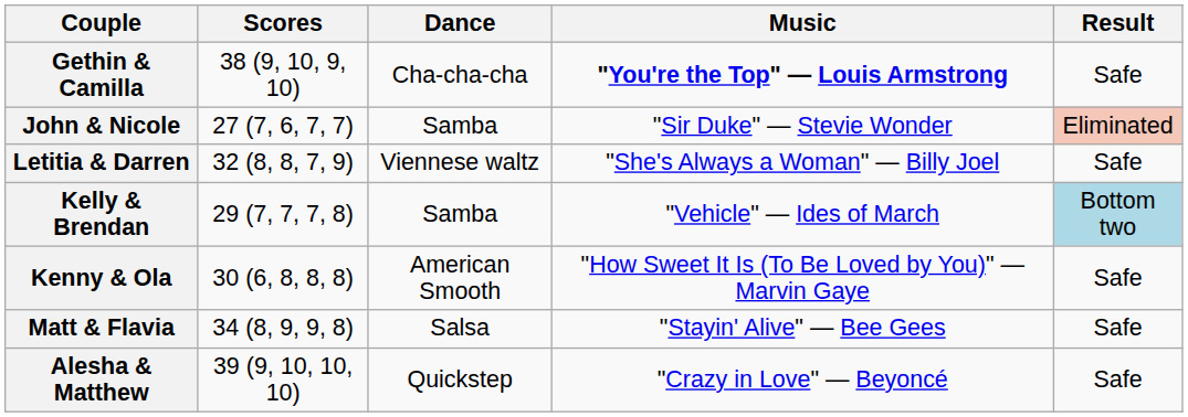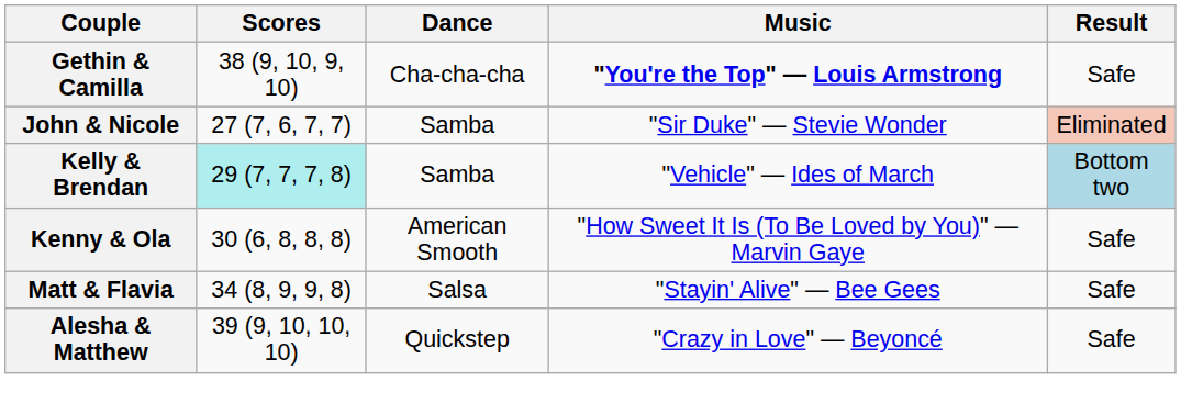 <table class="wikitable sortable" style="text-align:center; width:90%">
 <tr>
 <th scope="col">Couple</th>
 <th scope="col">Scores</th>
 <th scope="col" class="unsortable">Dance</th>
 <th scope="col" class="unsortable">Music</th>
 <th scope="col" class="unsortable">Result</th>
 </tr>
 <tr>
 <th scope="row">Gethin & Camilla</th>
 <td>38 (9, 10, 9, 10)</td>
 <td>Cha-cha-cha</td>
 <td><strong>"<a href='#'>You're the Top</a>" — <a href='#'>Louis Armstrong</a></strong></td>
 <td>Safe</td>
 </tr>
 <tr>
 <th scope="row">John & Nicole</th>
 <td>27 (7, 6, 7, 7)</td>
 <td>Samba</td>
 <td>"<a href='#'>Sir Duke</a>" — <a href='#'>Stevie Wonder</a></td>
 <td bgcolor="f4c7b8">Eliminated</td>
 </tr>
 <tr>
-<th scope="row">Letitia & Darren</th>
-<td>32 (8, 8, 7, 9)</td>
-<td>Viennese waltz</td>
-<td>"<a href='#'>She's Always a Woman</a>" — <a href='#'>Billy Joel</a></td>
-<td>Safe</td>
-</tr>
-<tr>
 <th scope="row">Kelly & Brendan</th>
-<td>29 (7, 7, 7, 8)</td>
+<td style="background: paleturquoise;">29 (7, 7, 7, 8)</td>
 <td>Samba</td>
 <td>"<a href='#'>Vehicle</a>" — <a href='#'>Ides of March</a></td>
 <td bgcolor="lightblue">Bottom two</td>
 </tr>
 <tr>
 <th scope="row">Kenny & Ola</th>
 <td>30 (6, 8, 8, 8)</td>
 <td>American Smooth</td>
 <td>"<a href='#'>How Sweet It Is (To Be Loved by You)</a>" — <a href='#'>Marvin Gaye</a></td>
 <td>Safe</td>
 </tr>
 <tr>
 <th scope="row">Matt & Flavia</th>
 <td>34 (8, 9, 9, 8)</td>
 <td>Salsa</td>
 <td>"<a href='#'>Stayin' Alive</a>" — <a href='#'>Bee Gees</a></td>
 <td>Safe</td>
 </tr>
 <tr>
 <th scope="row">Alesha & Matthew</th>
 <td>39 (9, 10, 10, 10)</td>
 <td>Quickstep</td>
 <td>"<a href='#'>Crazy in Love</a>" — <a href='#'>Beyoncé</a></td>
 <td>Safe</td>
 </tr>
 </table>
